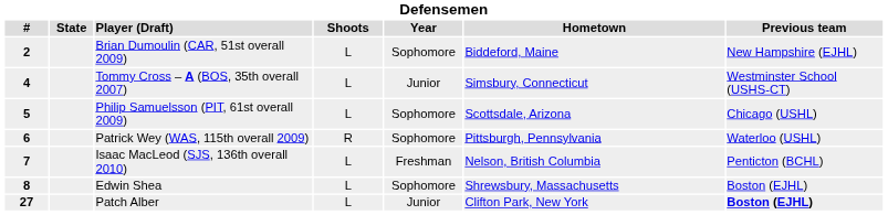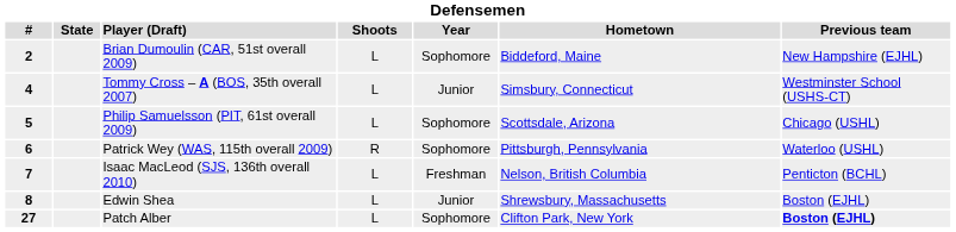 <table width=90%>
 <tr>
 <th colspan=7 style="text-align:center;"><big>Defensemen</big></th>
 </tr>
 <tr bgcolor="#dddddd">
 <th width=5%>#</th>
 <th width=5%>State</th>
 <td align=left!!width=15%><strong>Player (Draft)</strong></td>
 <th width=8%>Shoots</th>
 <th width=9%>Year</th>
 <th width=30%>Hometown</th>
 <th width=18%>Previous team</th>
 </tr>
 <tr bgcolor="#eeeeee">
 <td align=center><strong>2</strong></td>
 <td align=center></td>
 <td><a href='#'>Brian Dumoulin</a> (<a href='#'>CAR</a>, 51st overall <a href='#'>2009</a>)</td>
 <td align=center>L</td>
 <td align=center>Sophomore</td>
 <td><a href='#'>Biddeford, Maine</a></td>
 <td><a href='#'>New Hampshire</a> (<a href='#'>EJHL</a>)</td>
 </tr>
 <tr bgcolor="#eeeeee">
 <td align=center><strong>4</strong></td>
 <td align=center></td>
 <td><a href='#'>Tommy Cross</a> – <strong><a href='#'>A</a></strong> (<a href='#'>BOS</a>, 35th overall <a href='#'>2007</a>)</td>
 <td align=center>L</td>
 <td align=center>Junior</td>
 <td><a href='#'>Simsbury, Connecticut</a></td>
 <td><a href='#'>Westminster School</a> (<a href='#'>USHS-CT</a>)</td>
 </tr>
 <tr bgcolor="#eeeeee">
 <td align=center><strong>5</strong></td>
 <td align=center></td>
 <td><a href='#'>Philip Samuelsson</a> (<a href='#'>PIT</a>, 61st overall <a href='#'>2009</a>)</td>
 <td align=center>L</td>
 <td align=center>Sophomore</td>
 <td><a href='#'>Scottsdale, Arizona</a></td>
 <td><a href='#'>Chicago</a> (<a href='#'>USHL</a>)</td>
 </tr>
 <tr bgcolor="#eeeeee">
 <td align=center><strong>6</strong></td>
 <td align=center></td>
 <td>Patrick Wey (<a href='#'>WAS</a>, 115th overall <a href='#'>2009</a>)</td>
 <td align=center>R</td>
 <td align=center>Sophomore</td>
 <td><a href='#'>Pittsburgh, Pennsylvania</a></td>
 <td><a href='#'>Waterloo</a> (<a href='#'>USHL</a>)</td>
 </tr>
 <tr bgcolor="#eeeeee">
 <td align=center><strong>7</strong></td>
 <td align=center></td>
 <td>Isaac MacLeod (<a href='#'>SJS</a>, 136th overall <a href='#'>2010</a>)</td>
 <td align=center>L</td>
 <td align=center>Freshman</td>
 <td><a href='#'>Nelson, British Columbia</a></td>
 <td><a href='#'>Penticton</a> (<a href='#'>BCHL</a>)</td>
 </tr>
 <tr bgcolor="#eeeeee">
 <td align=center><strong>8</strong></td>
 <td align=center></td>
 <td>Edwin Shea</td>
 <td align=center>L</td>
-<td align=center>Sophomore</td>
+<td align=center>Junior</td>
 <td><a href='#'>Shrewsbury, Massachusetts</a></td>
 <td><a href='#'>Boston</a> (<a href='#'>EJHL</a>)</td>
 </tr>
 <tr bgcolor="#eeeeee">
 <td align=center><strong>27</strong></td>
 <td align=center></td>
 <td>Patch Alber</td>
 <td align=center>L</td>
-<td align=center>Junior</td>
+<td align=center>Sophomore</td>
 <td><a href='#'>Clifton Park, New York</a></td>
 <td><strong><a href='#'>Boston</a> (<a href='#'>EJHL</a>)</strong></td>
 </tr>
 </table>
